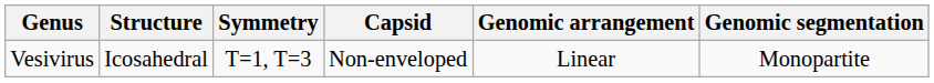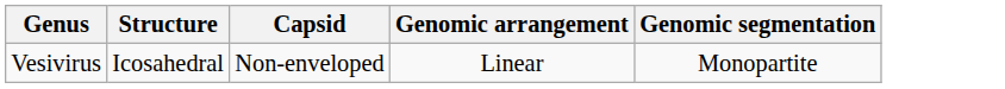 <table class="wikitable sortable" style="text-align:center">
 <tr>
 <th>Genus</th>
 <th>Structure</th>
-<th>Symmetry</th>
 <th>Capsid</th>
 <th>Genomic arrangement</th>
 <th>Genomic segmentation</th>
 </tr>
 <tr>
 <td>Vesivirus</td>
 <td>Icosahedral</td>
-<td>T=1, T=3</td>
 <td>Non-enveloped</td>
 <td>Linear</td>
 <td>Monopartite</td>
 </tr>
 </table>
